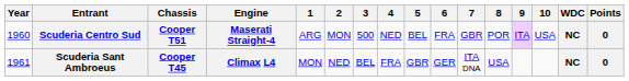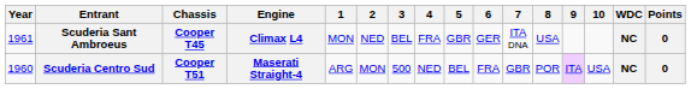 <table class="wikitable" style="text-align:center; font-size:90%">
 <tr>
 <th>Year</th>
 <th>Entrant</th>
 <th>Chassis</th>
 <th>Engine</th>
 <th>1</th>
 <th>2</th>
 <th>3</th>
 <th>4</th>
 <th>5</th>
 <th>6</th>
 <th>7</th>
 <th>8</th>
 <th>9</th>
 <th>10</th>
 <th>WDC</th>
 <th>Points</th>
 </tr>
 <tr>
+<td><a href='#'>1961</a></td>
+<th>Scuderia Sant Ambroeus</th>
+<th><a href='#'>Cooper</a> <a href='#'>T45</a></th>
+<th><a href='#'>Climax</a> <a href='#'>L4</a></th>
+<td><a href='#'>MON</a></td>
+<td><a href='#'>NED</a></td>
+<td><a href='#'>BEL</a></td>
+<td><a href='#'>FRA</a></td>
+<td><a href='#'>GBR</a></td>
+<td><a href='#'>GER</a></td>
+<td><a href='#'>ITA</a><br><small>DNA</small></td>
+<td><a href='#'>USA</a></td>
+<td></td>
+<td></td>
+<th>NC</th>
+<th>0</th>
+</tr>
+<tr>
 <td><a href='#'>1960</a></td>
 <th><a href='#'>Scuderia Centro Sud</a></th>
 <th><a href='#'>Cooper</a> <a href='#'>T51</a></th>
 <th><a href='#'>Maserati</a> <a href='#'>Straight-4</a></th>
 <td><a href='#'>ARG</a></td>
 <td><a href='#'>MON</a></td>
 <td><a href='#'>500</a></td>
 <td><a href='#'>NED</a></td>
 <td><a href='#'>BEL</a></td>
 <td><a href='#'>FRA</a></td>
 <td><a href='#'>GBR</a></td>
 <td><a href='#'>POR</a></td>
 <td style="background:#EFCFFF;"><a href='#'>ITA</a><br></td>
 <td><a href='#'>USA</a></td>
 <th>NC</th>
 <th>0</th>
 </tr>
-<tr>
-<td><a href='#'>1961</a></td>
-<th>Scuderia Sant Ambroeus</th>
-<th><a href='#'>Cooper</a> <a href='#'>T45</a></th>
-<th><a href='#'>Climax</a> <a href='#'>L4</a></th>
-<td><a href='#'>MON</a></td>
-<td><a href='#'>NED</a></td>
-<td><a href='#'>BEL</a></td>
-<td><a href='#'>FRA</a></td>
-<td><a href='#'>GBR</a></td>
-<td><a href='#'>GER</a></td>
-<td><a href='#'>ITA</a><br><small>DNA</small></td>
-<td><a href='#'>USA</a></td>
-<td></td>
-<td></td>
-<th>NC</th>
-<th>0</th>
-</tr>
 </table>
